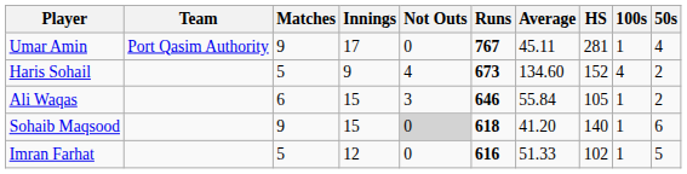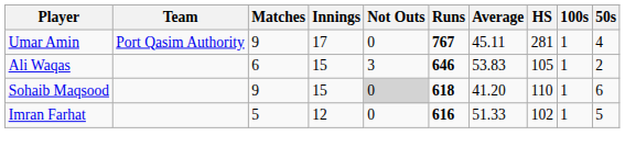 <table class="wikitable" style="font-size:90%;">
 <tr>
 <th>Player</th>
 <th>Team</th>
 <th>Matches</th>
 <th>Innings</th>
 <th>Not Outs</th>
 <th>Runs</th>
 <th>Average</th>
 <th>HS</th>
 <th>100s</th>
 <th>50s</th>
 </tr>
 <tr>
 <td><a href='#'>Umar Amin</a></td>
 <td><a href='#'>Port Qasim Authority</a></td>
 <td>9</td>
 <td>17</td>
 <td>0</td>
 <td><strong>767</strong></td>
 <td>45.11</td>
 <td>281</td>
 <td>1</td>
 <td>4</td>
 </tr>
 <tr>
-<td><a href='#'>Haris Sohail</a></td>
-<td></td>
-<td>5</td>
-<td>9</td>
-<td>4</td>
-<td><strong>673</strong></td>
-<td>134.60</td>
-<td>152</td>
-<td>4</td>
-<td>2</td>
-</tr>
-<tr>
 <td><a href='#'>Ali Waqas</a></td>
 <td></td>
 <td>6</td>
 <td>15</td>
 <td>3</td>
 <td><strong>646</strong></td>
-<td>55.84</td>
+<td>53.83</td>
 <td>105</td>
 <td>1</td>
 <td>2</td>
 </tr>
 <tr>
 <td><a href='#'>Sohaib Maqsood</a></td>
 <td></td>
 <td>9</td>
 <td>15</td>
 <td style="background: lightgrey;">0</td>
 <td><strong>618</strong></td>
 <td>41.20</td>
-<td>140</td>
+<td>110</td>
 <td>1</td>
 <td>6</td>
 </tr>
 <tr>
 <td><a href='#'>Imran Farhat</a></td>
 <td></td>
 <td>5</td>
 <td>12</td>
 <td>0</td>
 <td><strong>616</strong></td>
 <td>51.33</td>
 <td>102</td>
 <td>1</td>
 <td>5</td>
 </tr>
 </table>
